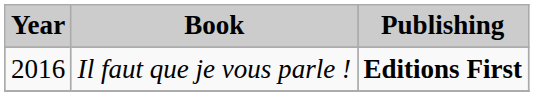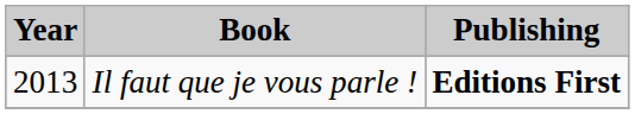 <table class="wikitable">
 <tr>
 <th style="background: #CCCCCC;">Year</th>
 <th style="background: #CCCCCC;">Book</th>
 <th style="background: #CCCCCC;">Publishing</th>
 </tr>
 <tr>
-<td>2016</td>
+<td>2013</td>
 <td><em>Il faut que je vous parle !</em></td>
 <td><strong>Editions First</strong></td>
 </tr>
 <tr>
 </tr>
 </table>
